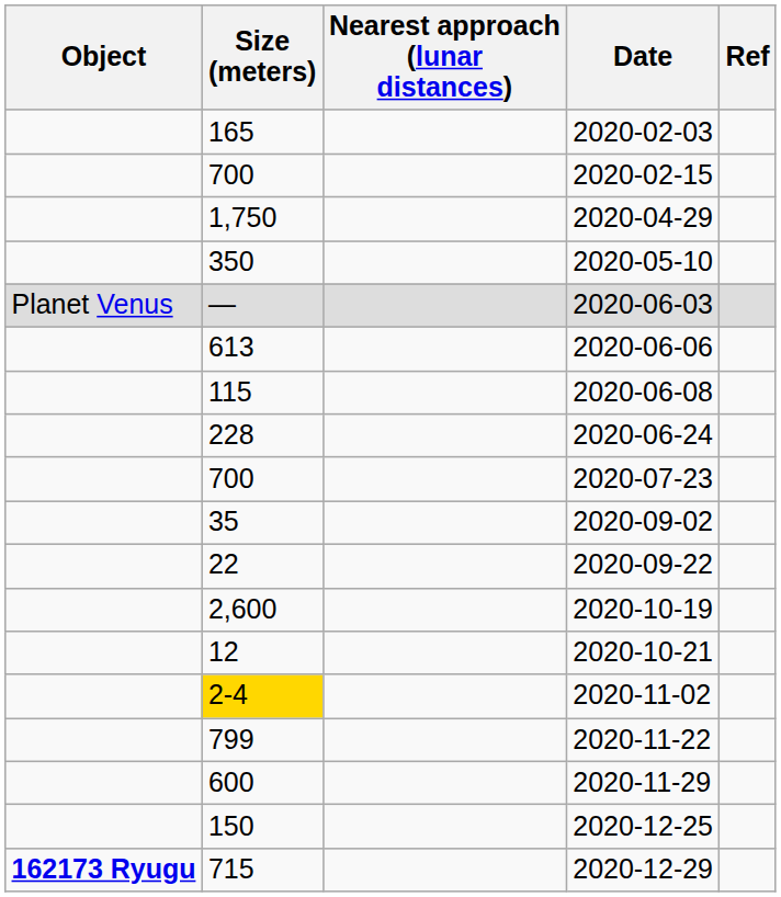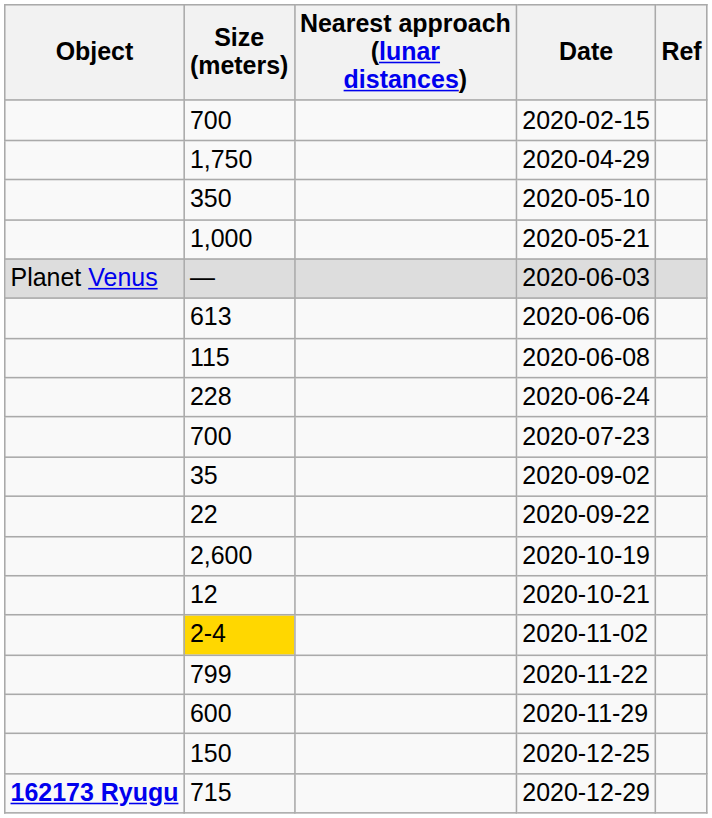 <table class="wikitable sortable">
 <tr>
 <th>Object</th>
 <th data-sort-type="number">Size<br>(meters)</th>
 <th data-sort-type="number">Nearest approach<br>(<a href='#'>lunar<br>distances</a>)</th>
 <th>Date</th>
 <th>Ref</th>
-</tr>
-<tr>
-<td><strong></strong></td>
-<td>165</td>
-<td></td>
-<td>2020-02-03</td>
-<td></td>
 </tr>
 <tr>
 <td></td>
 <td>700</td>
 <td></td>
 <td>2020-02-15</td>
 <td></td>
 </tr>
 <tr>
 <td><strong></strong></td>
 <td>1,750</td>
 <td></td>
 <td>2020-04-29</td>
 <td></td>
 </tr>
 <tr>
 <td></td>
 <td>350</td>
 <td></td>
 <td>2020-05-10</td>
+<td></td>
+</tr>
+<tr>
+<td></td>
+<td>1,000</td>
+<td></td>
+<td>2020-05-21</td>
 <td></td>
 </tr>
 <tr bgcolor="#dddddd">
 <td>Planet <a href='#'>Venus</a></td>
 <td>—</td>
 <td></td>
 <td>2020-06-03</td>
 <td><small></small></td>
 </tr>
 <tr>
 <td><strong></strong></td>
 <td>613</td>
 <td></td>
 <td>2020-06-06</td>
 <td></td>
 </tr>
 <tr>
 <td></td>
 <td>115</td>
 <td></td>
 <td>2020-06-08</td>
 <td></td>
 </tr>
 <tr>
 <td></td>
 <td>228</td>
 <td></td>
 <td>2020-06-24</td>
 <td></td>
 </tr>
 <tr>
 <td><strong></strong></td>
 <td>700</td>
 <td></td>
 <td>2020-07-23</td>
 <td></td>
 </tr>
 <tr>
 <td><strong></strong></td>
 <td>35</td>
 <td></td>
 <td>2020-09-02</td>
 <td></td>
 </tr>
 <tr>
 <td><strong></strong></td>
 <td>22</td>
 <td></td>
 <td>2020-09-22</td>
 <td></td>
 </tr>
 <tr>
 <td></td>
 <td>2,600</td>
 <td></td>
 <td>2020-10-19</td>
 <td></td>
 </tr>
 <tr>
 <td><strong></strong></td>
 <td>12</td>
 <td></td>
 <td>2020-10-21</td>
 <td></td>
 </tr>
 <tr>
 <td><strong></strong></td>
 <td style="background: gold;">2-4</td>
 <td></td>
 <td>2020-11-02</td>
 <td></td>
 </tr>
 <tr>
 <td></td>
 <td>799</td>
 <td></td>
 <td>2020-11-22</td>
 <td></td>
 </tr>
 <tr>
 <td><strong></strong></td>
 <td>600</td>
 <td></td>
 <td>2020-11-29</td>
 <td></td>
 </tr>
 <tr>
 <td><strong></strong></td>
 <td>150</td>
 <td></td>
 <td>2020-12-25</td>
 <td></td>
 </tr>
 <tr>
 <td><strong><a href='#'>162173 Ryugu</a></strong></td>
 <td>715</td>
 <td></td>
 <td>2020-12-29</td>
 <td></td>
 </tr>
 </table>
